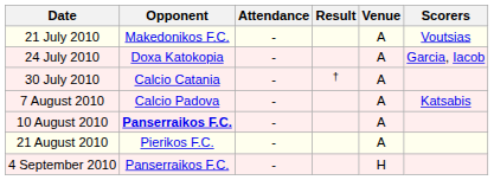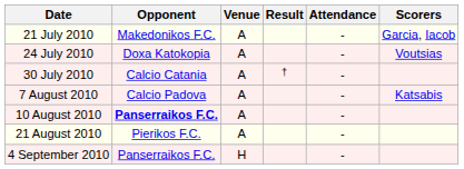 <table class="wikitable sortable" style="font-size:95%; text-align:center">
 <tr>
 <th>Date</th>
 <th>Opponent</th>
+<th>Venue</th>
+<th>Result</th>
 <th>Attendance</th>
-<th>Result</th>
-<th>Venue</th>
 <th>Scorers</th>
 </tr>
 <tr style="background:#ffe;">
 <td>21 July 2010</td>
 <td><a href='#'>Makedonikos F.C.</a></td>
+<td>A</td>
+<td></td>
 <td>-</td>
-<td></td>
-<td>A</td>
-<td><a href='#'>Voutsias</a></td>
+<td><a href='#'>Garcia</a>, <a href='#'>Iacob</a></td>
 </tr>
 <tr style="background:#fee;">
 <td>24 July 2010</td>
 <td><a href='#'>Doxa Katokopia</a></td>
+<td>A</td>
+<td></td>
 <td>-</td>
-<td></td>
-<td>A</td>
-<td><a href='#'>Garcia</a>, <a href='#'>Iacob</a></td>
+<td><a href='#'>Voutsias</a></td>
 </tr>
 <tr style="background:#fee;">
 <td>30 July 2010</td>
 <td><a href='#'>Calcio Catania</a></td>
+<td>A</td>
+<td> <sup>†</sup></td>
 <td>-</td>
-<td> <sup>†</sup></td>
-<td>A</td>
 <td></td>
 </tr>
 <tr style="background:#fee;">
 <td>7 August 2010</td>
 <td><a href='#'>Calcio Padova</a></td>
+<td>A</td>
+<td></td>
 <td>-</td>
-<td></td>
-<td>A</td>
 <td><a href='#'>Katsabis</a></td>
 </tr>
 <tr style="background:#fee;">
 <td>10 August 2010</td>
 <td><strong><a href='#'>Panserraikos F.C.</a></strong></td>
+<td>A</td>
+<td></td>
 <td>-</td>
-<td></td>
-<td>A</td>
 <td></td>
 </tr>
 <tr style="background:#ffe;">
 <td>21 August 2010</td>
 <td><a href='#'>Pierikos F.C.</a></td>
+<td>A</td>
+<td></td>
 <td>-</td>
-<td></td>
-<td>A</td>
 <td></td>
 </tr>
 <tr style="background:#fee;">
 <td>4 September 2010</td>
 <td><a href='#'>Panserraikos F.C.</a></td>
+<td>H</td>
+<td></td>
 <td>-</td>
-<td></td>
-<td>H</td>
 <td></td>
 </tr>
 </table>
